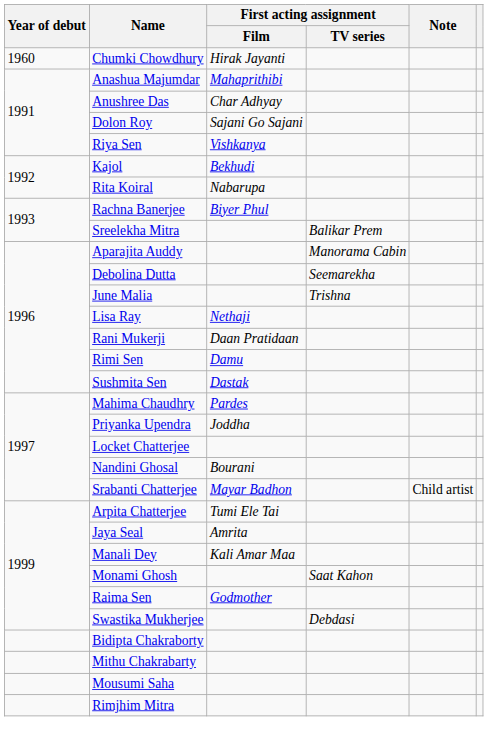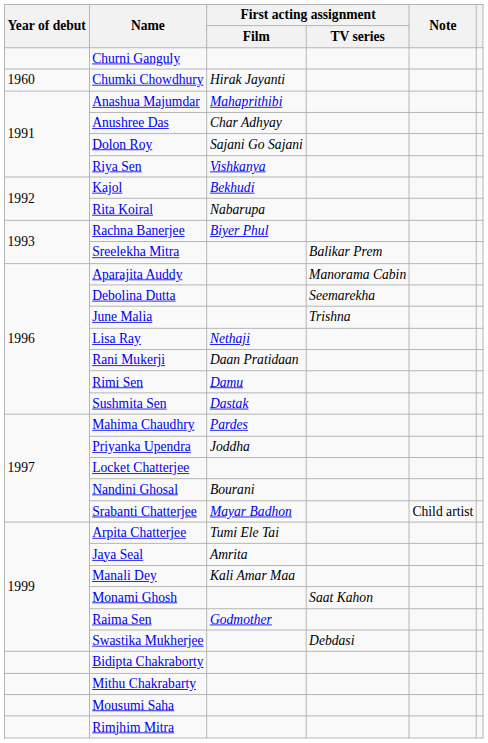 <table class="wikitable">
 <tr>
 <th rowspan="2">Year of debut</th>
 <th rowspan="2">Name</th>
 <th colspan="2">First acting assignment</th>
 <th rowspan="2">Note</th>
 <th rowspan="2"></th>
 </tr>
 <tr>
 <th>Film</th>
 <th>TV series</th>
+</tr>
+<tr>
+<td></td>
+<td><a href='#'>Churni Ganguly</a></td>
+<td></td>
+<td></td>
+<td></td>
+<td></td>
 </tr>
 <tr>
 <td>1960</td>
 <td><a href='#'>Chumki Chowdhury</a></td>
 <td><em>Hirak Jayanti</em></td>
 <td></td>
 <td></td>
 <td></td>
 </tr>
 <tr>
 <td rowspan="4">1991</td>
 <td><a href='#'>Anashua Majumdar</a></td>
 <td><em><a href='#'>Mahaprithibi</a></em></td>
 <td></td>
 <td></td>
 <td></td>
 </tr>
 <tr>
 <td><a href='#'>Anushree Das</a></td>
 <td><em>Char Adhyay</em></td>
 <td></td>
 <td></td>
 <td></td>
 </tr>
 <tr>
 <td><a href='#'>Dolon Roy</a></td>
 <td><em>Sajani Go Sajani</em></td>
 <td></td>
 <td></td>
 <td></td>
 </tr>
 <tr>
 <td><a href='#'>Riya Sen</a></td>
 <td><em><a href='#'>Vishkanya</a></em></td>
 <td></td>
 <td></td>
 <td></td>
 </tr>
 <tr>
 <td rowspan="2">1992</td>
 <td><a href='#'>Kajol</a></td>
 <td><em><a href='#'>Bekhudi</a></em></td>
 <td></td>
 <td></td>
 <td></td>
 </tr>
 <tr>
 <td><a href='#'>Rita Koiral</a></td>
 <td><em>Nabarupa</em></td>
 <td></td>
 <td></td>
 <td></td>
 </tr>
 <tr>
 <td rowspan="2">1993</td>
 <td><a href='#'>Rachna Banerjee</a></td>
 <td><em><a href='#'>Biyer Phul</a></em></td>
 <td></td>
 <td></td>
 <td></td>
 </tr>
 <tr>
 <td><a href='#'>Sreelekha Mitra</a></td>
 <td></td>
 <td><em>Balikar Prem</em></td>
 <td></td>
 <td></td>
 </tr>
 <tr>
 <td rowspan="7">1996</td>
 <td><a href='#'>Aparajita Auddy</a></td>
 <td></td>
 <td><em>Manorama Cabin</em></td>
 <td></td>
 <td></td>
 </tr>
 <tr>
 <td><a href='#'>Debolina Dutta</a></td>
 <td></td>
 <td><em>Seemarekha</em></td>
 <td></td>
 <td></td>
 </tr>
 <tr>
 <td><a href='#'>June Malia</a></td>
 <td></td>
 <td><em>Trishna</em></td>
 <td></td>
 <td></td>
 </tr>
 <tr>
 <td><a href='#'>Lisa Ray</a></td>
 <td><em><a href='#'>Nethaji</a></em></td>
 <td></td>
 <td></td>
 <td></td>
 </tr>
 <tr>
 <td><a href='#'>Rani Mukerji</a></td>
 <td><em>Daan Pratidaan</em></td>
 <td></td>
 <td></td>
 <td></td>
 </tr>
 <tr>
 <td><a href='#'>Rimi Sen</a></td>
 <td><em><a href='#'>Damu</a></em></td>
 <td></td>
 <td></td>
 <td></td>
 </tr>
 <tr>
 <td><a href='#'>Sushmita Sen</a></td>
 <td><em><a href='#'>Dastak</a></em></td>
 <td></td>
 <td></td>
 <td></td>
 </tr>
 <tr>
 <td rowspan="5">1997</td>
 <td><a href='#'>Mahima Chaudhry</a></td>
 <td><em><a href='#'>Pardes</a></em></td>
 <td></td>
 <td></td>
 <td></td>
 </tr>
 <tr>
 <td><a href='#'>Priyanka Upendra</a></td>
 <td><em>Joddha</em></td>
 <td></td>
 <td></td>
 <td></td>
 </tr>
 <tr>
 <td><a href='#'>Locket Chatterjee</a></td>
 <td></td>
 <td></td>
 <td></td>
 <td></td>
 </tr>
 <tr>
 <td><a href='#'>Nandini Ghosal</a></td>
 <td><em>Bourani</em></td>
 <td></td>
 <td></td>
 <td></td>
 </tr>
 <tr>
 <td><a href='#'>Srabanti Chatterjee</a></td>
 <td><em><a href='#'>Mayar Badhon</a></em></td>
 <td></td>
 <td>Child artist</td>
 <td></td>
 </tr>
 <tr>
 <td rowspan="6">1999</td>
 <td><a href='#'>Arpita Chatterjee</a></td>
 <td><em>Tumi Ele Tai</em></td>
 <td></td>
 <td></td>
 <td></td>
 </tr>
 <tr>
 <td><a href='#'>Jaya Seal</a></td>
 <td><em>Amrita</em></td>
 <td></td>
 <td></td>
 <td></td>
 </tr>
 <tr>
 <td><a href='#'>Manali Dey</a></td>
 <td><em>Kali Amar Maa</em></td>
 <td></td>
 <td></td>
 <td></td>
 </tr>
 <tr>
 <td><a href='#'>Monami Ghosh</a></td>
 <td></td>
 <td><em>Saat Kahon</em></td>
 <td></td>
 <td></td>
 </tr>
 <tr>
 <td><a href='#'>Raima Sen</a></td>
 <td><em><a href='#'>Godmother</a></em></td>
 <td></td>
 <td></td>
 <td></td>
 </tr>
 <tr>
 <td><a href='#'>Swastika Mukherjee</a></td>
 <td></td>
 <td><em>Debdasi</em></td>
 <td></td>
 <td></td>
 </tr>
 <tr>
 <td></td>
 <td><a href='#'>Bidipta Chakraborty</a></td>
 <td></td>
 <td></td>
 <td></td>
 <td></td>
 </tr>
 <tr>
 <td></td>
 <td><a href='#'>Mithu Chakrabarty</a></td>
 <td></td>
 <td></td>
 <td></td>
 <td></td>
 </tr>
 <tr>
 <td></td>
 <td><a href='#'>Mousumi Saha</a></td>
 <td></td>
 <td></td>
 <td></td>
 <td></td>
 </tr>
 <tr>
 <td></td>
 <td><a href='#'>Rimjhim Mitra</a></td>
 <td></td>
 <td></td>
 <td></td>
 <td></td>
 </tr>
 </table>
